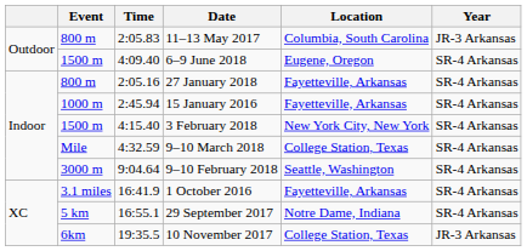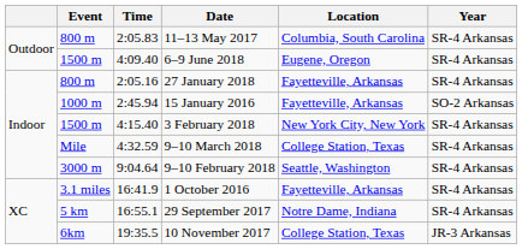 <table class="wikitable">
 <tr>
 <th></th>
 <th>Event</th>
 <th>Time</th>
 <th>Date</th>
 <th>Location</th>
 <th>Year</th>
 </tr>
 <tr>
 <td rowspan=2>Outdoor</td>
 <td><a href='#'>800 m</a></td>
 <td>2:05.83</td>
 <td>11–13 May 2017</td>
 <td><a href='#'>Columbia, South Carolina</a></td>
-<td>JR-3 Arkansas</td>
+<td>SR-4 Arkansas</td>
 </tr>
 <tr>
 <td><a href='#'>1500 m</a></td>
 <td>4:09.40</td>
 <td>6–9 June 2018</td>
 <td><a href='#'>Eugene, Oregon</a></td>
 <td>SR-4 Arkansas</td>
 </tr>
 <tr>
 <td rowspan=5>Indoor</td>
 <td><a href='#'>800 m</a></td>
 <td>2:05.16</td>
 <td>27 January 2018</td>
 <td><a href='#'>Fayetteville, Arkansas</a></td>
 <td>SR-4 Arkansas</td>
 </tr>
 <tr>
 <td><a href='#'>1000 m</a></td>
 <td>2:45.94</td>
 <td>15 January 2016</td>
 <td><a href='#'>Fayetteville, Arkansas</a></td>
-<td>SR-4 Arkansas</td>
+<td>SO-2 Arkansas</td>
 </tr>
 <tr>
 <td><a href='#'>1500 m</a></td>
 <td>4:15.40</td>
 <td>3 February 2018</td>
 <td><a href='#'>New York City, New York</a></td>
 <td>SR-4 Arkansas</td>
 </tr>
 <tr>
 <td><a href='#'>Mile</a></td>
 <td>4:32.59</td>
 <td>9–10 March 2018</td>
 <td><a href='#'>College Station, Texas</a></td>
 <td>SR-4 Arkansas</td>
 </tr>
 <tr>
 <td><a href='#'>3000 m</a></td>
 <td>9:04.64</td>
 <td>9–10 February 2018</td>
 <td><a href='#'>Seattle, Washington</a></td>
 <td>SR-4 Arkansas</td>
 </tr>
 <tr>
 <td rowspan=3>XC</td>
 <td><a href='#'>3.1 miles</a></td>
 <td>16:41.9</td>
 <td>1 October 2016</td>
 <td><a href='#'>Fayetteville, Arkansas</a></td>
 <td>SR-4 Arkansas</td>
 </tr>
 <tr>
 <td><a href='#'>5 km</a></td>
 <td>16:55.1</td>
 <td>29 September 2017</td>
 <td><a href='#'>Notre Dame, Indiana</a></td>
 <td>SR-4 Arkansas</td>
 </tr>
 <tr>
 <td><a href='#'>6km</a></td>
 <td>19:35.5</td>
 <td>10 November 2017</td>
 <td><a href='#'>College Station, Texas</a></td>
 <td>JR-3 Arkansas</td>
 </tr>
 </table>
